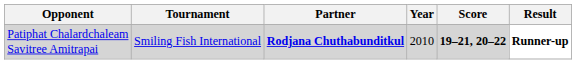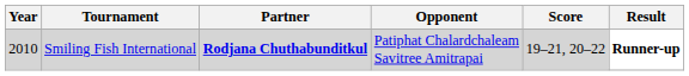 <table class="sortable wikitable" style="font-size: 90%;">
 <tr>
-<th>Opponent</th>
+<th>Year</th>
 <th>Tournament</th>
 <th>Partner</th>
-<th>Year</th>
+<th>Opponent</th>
 <th>Score</th>
 <th>Result</th>
 </tr>
 <tr style="background:#D5D5D5">
-<td align="left"> <a href='#'>Patiphat Chalardchaleam</a><br> <a href='#'>Savitree Amitrapai</a></td>
+<td align="center">2010</td>
 <td align="left"><a href='#'>Smiling Fish International</a></td>
 <td align="left"><strong> <a href='#'>Rodjana Chuthabunditkul</a></strong></td>
-<td align="center">2010</td>
-<td align="left"><strong>19–21, 20–22</strong></td>
+<td align="left"> <a href='#'>Patiphat Chalardchaleam</a><br> <a href='#'>Savitree Amitrapai</a></td>
+<td align="left">19–21, 20–22</td>
 <td style="text-align:left; background:white"> <strong>Runner-up</strong></td>
 </tr>
 </table>
